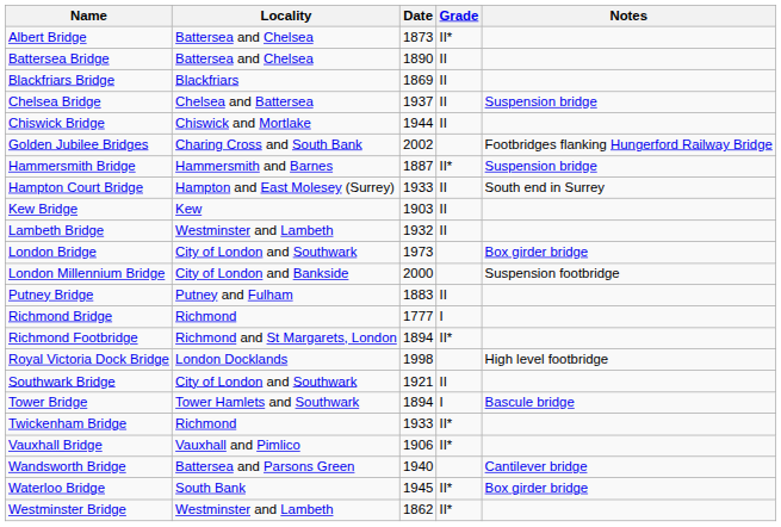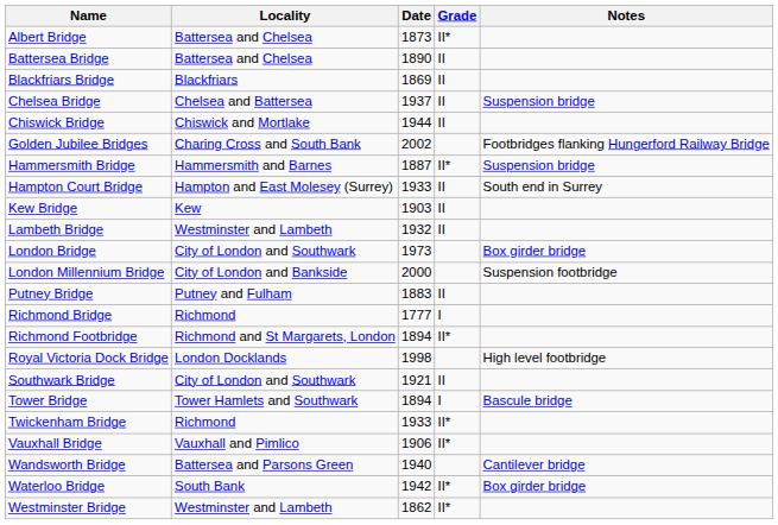 <table class="wikitable sortable">
 <tr>
 <th>Name</th>
 <th>Locality</th>
 <th>Date</th>
 <th><a href='#'>Grade</a></th>
 <th class="unsortable">Notes</th>
 </tr>
 <tr>
 <td><a href='#'>Albert Bridge</a></td>
 <td><a href='#'>Battersea</a> and <a href='#'>Chelsea</a></td>
 <td>1873</td>
 <td>II*</td>
 <td></td>
 </tr>
 <tr>
 <td><a href='#'>Battersea Bridge</a></td>
 <td><a href='#'>Battersea</a> and <a href='#'>Chelsea</a></td>
 <td>1890</td>
 <td>II</td>
 <td></td>
 </tr>
 <tr>
 <td><a href='#'>Blackfriars Bridge</a></td>
 <td><a href='#'>Blackfriars</a></td>
 <td>1869</td>
 <td>II</td>
 <td></td>
 </tr>
 <tr>
 <td><a href='#'>Chelsea Bridge</a></td>
 <td><a href='#'>Chelsea</a> and <a href='#'>Battersea</a></td>
 <td>1937</td>
 <td>II</td>
 <td><a href='#'>Suspension bridge</a></td>
 </tr>
 <tr>
 <td><a href='#'>Chiswick Bridge</a></td>
 <td><a href='#'>Chiswick</a> and <a href='#'>Mortlake</a></td>
 <td>1944</td>
 <td>II</td>
 <td></td>
 </tr>
 <tr>
 <td><a href='#'>Golden Jubilee Bridges</a></td>
 <td><a href='#'>Charing Cross</a> and <a href='#'>South Bank</a></td>
 <td>2002</td>
 <td></td>
 <td>Footbridges flanking <a href='#'>Hungerford Railway Bridge</a></td>
 </tr>
 <tr>
 <td><a href='#'>Hammersmith Bridge</a></td>
 <td><a href='#'>Hammersmith</a> and <a href='#'>Barnes</a></td>
 <td>1887</td>
 <td>II*</td>
 <td><a href='#'>Suspension bridge</a></td>
 </tr>
 <tr>
 <td><a href='#'>Hampton Court Bridge</a></td>
 <td><a href='#'>Hampton</a> and <a href='#'>East Molesey</a> (Surrey)</td>
 <td>1933</td>
 <td>II</td>
 <td>South end in Surrey</td>
 </tr>
 <tr>
 <td><a href='#'>Kew Bridge</a></td>
 <td><a href='#'>Kew</a></td>
 <td>1903</td>
 <td>II</td>
 <td></td>
 </tr>
 <tr>
 <td><a href='#'>Lambeth Bridge</a></td>
 <td><a href='#'>Westminster</a> and <a href='#'>Lambeth</a></td>
 <td>1932</td>
 <td>II</td>
 <td></td>
 </tr>
 <tr>
 <td><a href='#'>London Bridge</a></td>
 <td><a href='#'>City of London</a> and <a href='#'>Southwark</a></td>
 <td>1973</td>
 <td></td>
 <td><a href='#'>Box girder bridge</a></td>
 </tr>
 <tr>
 <td><a href='#'>London Millennium Bridge</a></td>
 <td><a href='#'>City of London</a> and <a href='#'>Bankside</a></td>
 <td>2000</td>
 <td></td>
 <td>Suspension footbridge</td>
 </tr>
 <tr>
 <td><a href='#'>Putney Bridge</a></td>
 <td><a href='#'>Putney</a> and <a href='#'>Fulham</a></td>
 <td>1883</td>
 <td>II</td>
 <td></td>
 </tr>
 <tr>
 <td><a href='#'>Richmond Bridge</a></td>
 <td><a href='#'>Richmond</a></td>
 <td>1777</td>
 <td>I</td>
 </tr>
 <tr>
 <td><a href='#'>Richmond Footbridge</a></td>
 <td><a href='#'>Richmond</a> and <a href='#'>St Margarets, London</a></td>
 <td>1894</td>
 <td>II*</td>
 <td></td>
 </tr>
 <tr>
 <td><a href='#'>Royal Victoria Dock Bridge</a></td>
 <td><a href='#'>London Docklands</a></td>
 <td>1998</td>
 <td></td>
 <td>High level footbridge</td>
 </tr>
 <tr>
 <td><a href='#'>Southwark Bridge</a></td>
 <td><a href='#'>City of London</a> and <a href='#'>Southwark</a></td>
 <td>1921</td>
 <td>II</td>
 <td></td>
 </tr>
 <tr>
 <td><a href='#'>Tower Bridge</a></td>
 <td><a href='#'>Tower Hamlets</a> and <a href='#'>Southwark</a></td>
 <td>1894</td>
 <td>I</td>
 <td><a href='#'>Bascule bridge</a></td>
 </tr>
 <tr>
 <td><a href='#'>Twickenham Bridge</a></td>
 <td><a href='#'>Richmond</a></td>
 <td>1933</td>
 <td>II*</td>
 <td></td>
 </tr>
 <tr>
 <td><a href='#'>Vauxhall Bridge</a></td>
 <td><a href='#'>Vauxhall</a> and <a href='#'>Pimlico</a></td>
 <td>1906</td>
 <td>II*</td>
 <td></td>
 </tr>
 <tr>
 <td><a href='#'>Wandsworth Bridge</a></td>
 <td><a href='#'>Battersea</a> and <a href='#'>Parsons Green</a></td>
 <td>1940</td>
 <td></td>
 <td><a href='#'>Cantilever bridge</a></td>
 </tr>
 <tr>
 <td><a href='#'>Waterloo Bridge</a></td>
 <td><a href='#'>South Bank</a></td>
-<td>1945</td>
+<td>1942</td>
 <td>II*</td>
 <td><a href='#'>Box girder bridge</a></td>
 </tr>
 <tr>
 <td><a href='#'>Westminster Bridge</a></td>
 <td><a href='#'>Westminster</a> and <a href='#'>Lambeth</a></td>
 <td>1862</td>
 <td>II*</td>
 <td></td>
 </tr>
 </table>
